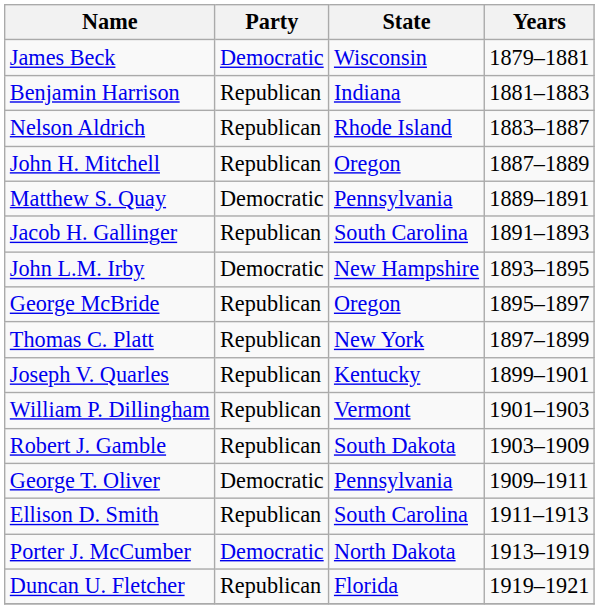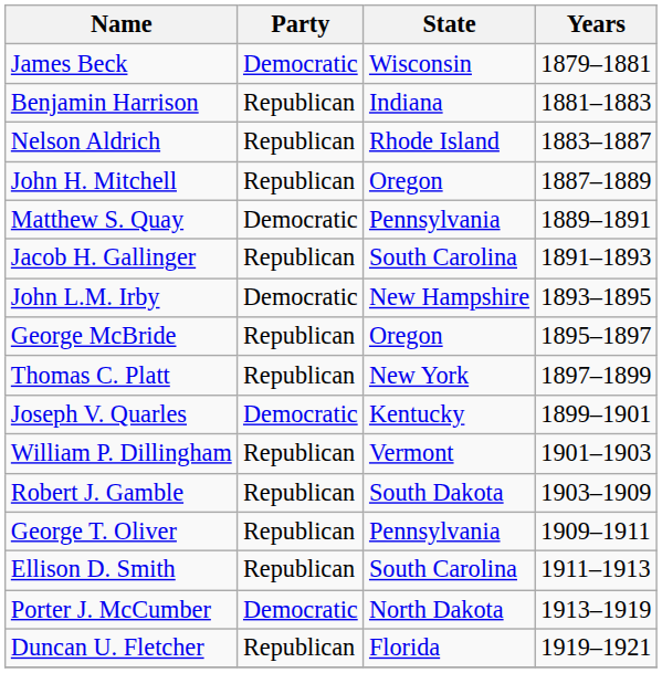 <table class=wikitable>
 <tr>
 <th>Name</th>
 <th>Party</th>
 <th>State</th>
 <th>Years</th>
 </tr>
 <tr>
 <td><a href='#'>James Beck</a></td>
 <td><a href='#'>Democratic</a></td>
 <td><a href='#'>Wisconsin</a></td>
 <td>1879–1881</td>
 </tr>
 <tr>
 <td><a href='#'>Benjamin Harrison</a></td>
 <td>Republican</td>
 <td><a href='#'>Indiana</a></td>
 <td>1881–1883</td>
 </tr>
 <tr>
 <td><a href='#'>Nelson Aldrich</a></td>
 <td>Republican</td>
 <td><a href='#'>Rhode Island</a></td>
 <td>1883–1887</td>
 </tr>
 <tr>
 <td><a href='#'>John H. Mitchell</a></td>
 <td>Republican</td>
 <td><a href='#'>Oregon</a></td>
 <td>1887–1889</td>
 </tr>
 <tr>
 <td><a href='#'>Matthew S. Quay</a></td>
 <td>Democratic</td>
 <td><a href='#'>Pennsylvania</a></td>
 <td>1889–1891</td>
 </tr>
 <tr>
 <td><a href='#'>Jacob H. Gallinger</a></td>
 <td>Republican</td>
 <td><a href='#'>South Carolina</a></td>
 <td>1891–1893</td>
 </tr>
 <tr>
 <td><a href='#'>John L.M. Irby</a></td>
 <td>Democratic</td>
 <td><a href='#'>New Hampshire</a></td>
 <td>1893–1895</td>
 </tr>
 <tr>
 <td><a href='#'>George McBride</a></td>
 <td>Republican</td>
 <td><a href='#'>Oregon</a></td>
 <td>1895–1897</td>
 </tr>
 <tr>
 <td><a href='#'>Thomas C. Platt</a></td>
 <td>Republican</td>
 <td><a href='#'>New York</a></td>
 <td>1897–1899</td>
 </tr>
 <tr>
 <td><a href='#'>Joseph V. Quarles</a></td>
-<td>Republican</td>
+<td><a href='#'>Democratic</a></td>
 <td><a href='#'>Kentucky</a></td>
 <td>1899–1901</td>
 </tr>
 <tr>
 <td><a href='#'>William P. Dillingham</a></td>
 <td>Republican</td>
 <td><a href='#'>Vermont</a></td>
 <td>1901–1903</td>
 </tr>
 <tr>
 <td><a href='#'>Robert J. Gamble</a></td>
 <td>Republican</td>
 <td><a href='#'>South Dakota</a></td>
 <td>1903–1909</td>
 </tr>
 <tr>
 <td><a href='#'>George T. Oliver</a></td>
-<td>Democratic</td>
+<td>Republican</td>
 <td><a href='#'>Pennsylvania</a></td>
 <td>1909–1911</td>
 </tr>
 <tr>
 <td><a href='#'>Ellison D. Smith</a></td>
 <td>Republican</td>
 <td><a href='#'>South Carolina</a></td>
 <td>1911–1913</td>
 </tr>
 <tr>
 <td><a href='#'>Porter J. McCumber</a></td>
 <td><a href='#'>Democratic</a></td>
 <td><a href='#'>North Dakota</a></td>
 <td>1913–1919</td>
 </tr>
 <tr>
 <td><a href='#'>Duncan U. Fletcher</a></td>
 <td>Republican</td>
 <td><a href='#'>Florida</a></td>
 <td>1919–1921</td>
 </tr>
 <tr>
 </tr>
 </table>
